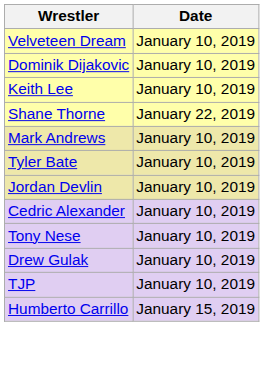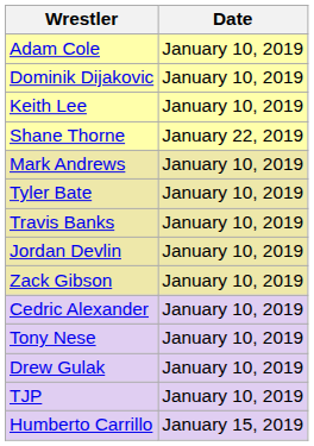 <table class="wikitable sortable">
 <tr>
 <th>Wrestler</th>
 <th>Date</th>
 </tr>
 <tr style="background: #FFA;">
-<td><a href='#'>Velveteen Dream</a></td>
+<td><a href='#'>Adam Cole</a></td>
 <td>January 10, 2019</td>
 </tr>
 <tr style="background: #FFA;">
 <td><a href='#'>Dominik Dijakovic</a></td>
 <td>January 10, 2019</td>
 </tr>
 <tr style="background: #FFA;">
 <td><a href='#'>Keith Lee</a></td>
 <td>January 10, 2019</td>
 </tr>
 <tr style="background: #FFA;">
 <td><a href='#'>Shane Thorne</a></td>
 <td>January 22, 2019</td>
 </tr>
 <tr style="background: #EEE8AA;">
 <td><a href='#'>Mark Andrews</a></td>
 <td>January 10, 2019</td>
 </tr>
 <tr style="background: #EEE8AA;">
 <td><a href='#'>Tyler Bate</a></td>
 <td>January 10, 2019</td>
 </tr>
 <tr style="background: #EEE8AA;">
+<td><a href='#'>Travis Banks</a></td>
+<td>January 10, 2019</td>
+</tr>
+<tr style="background: #EEE8AA;">
 <td><a href='#'>Jordan Devlin</a></td>
+<td>January 10, 2019</td>
+</tr>
+<tr style="background: #EEE8AA;">
+<td><a href='#'>Zack Gibson</a></td>
 <td>January 10, 2019</td>
 </tr>
 <tr style="background: #E0CEF2;">
 <td><a href='#'>Cedric Alexander</a></td>
 <td>January 10, 2019</td>
 </tr>
 <tr style="background: #E0CEF2;">
 <td><a href='#'>Tony Nese</a></td>
 <td>January 10, 2019</td>
 </tr>
 <tr style="background: #E0CEF2;">
 <td><a href='#'>Drew Gulak</a></td>
 <td>January 10, 2019</td>
 </tr>
 <tr style="background: #E0CEF2;">
 <td><a href='#'>TJP</a></td>
 <td>January 10, 2019</td>
 </tr>
 <tr style="background: #E0CEF2;">
 <td><a href='#'>Humberto Carrillo</a></td>
 <td>January 15, 2019</td>
 </tr>
 </table>
